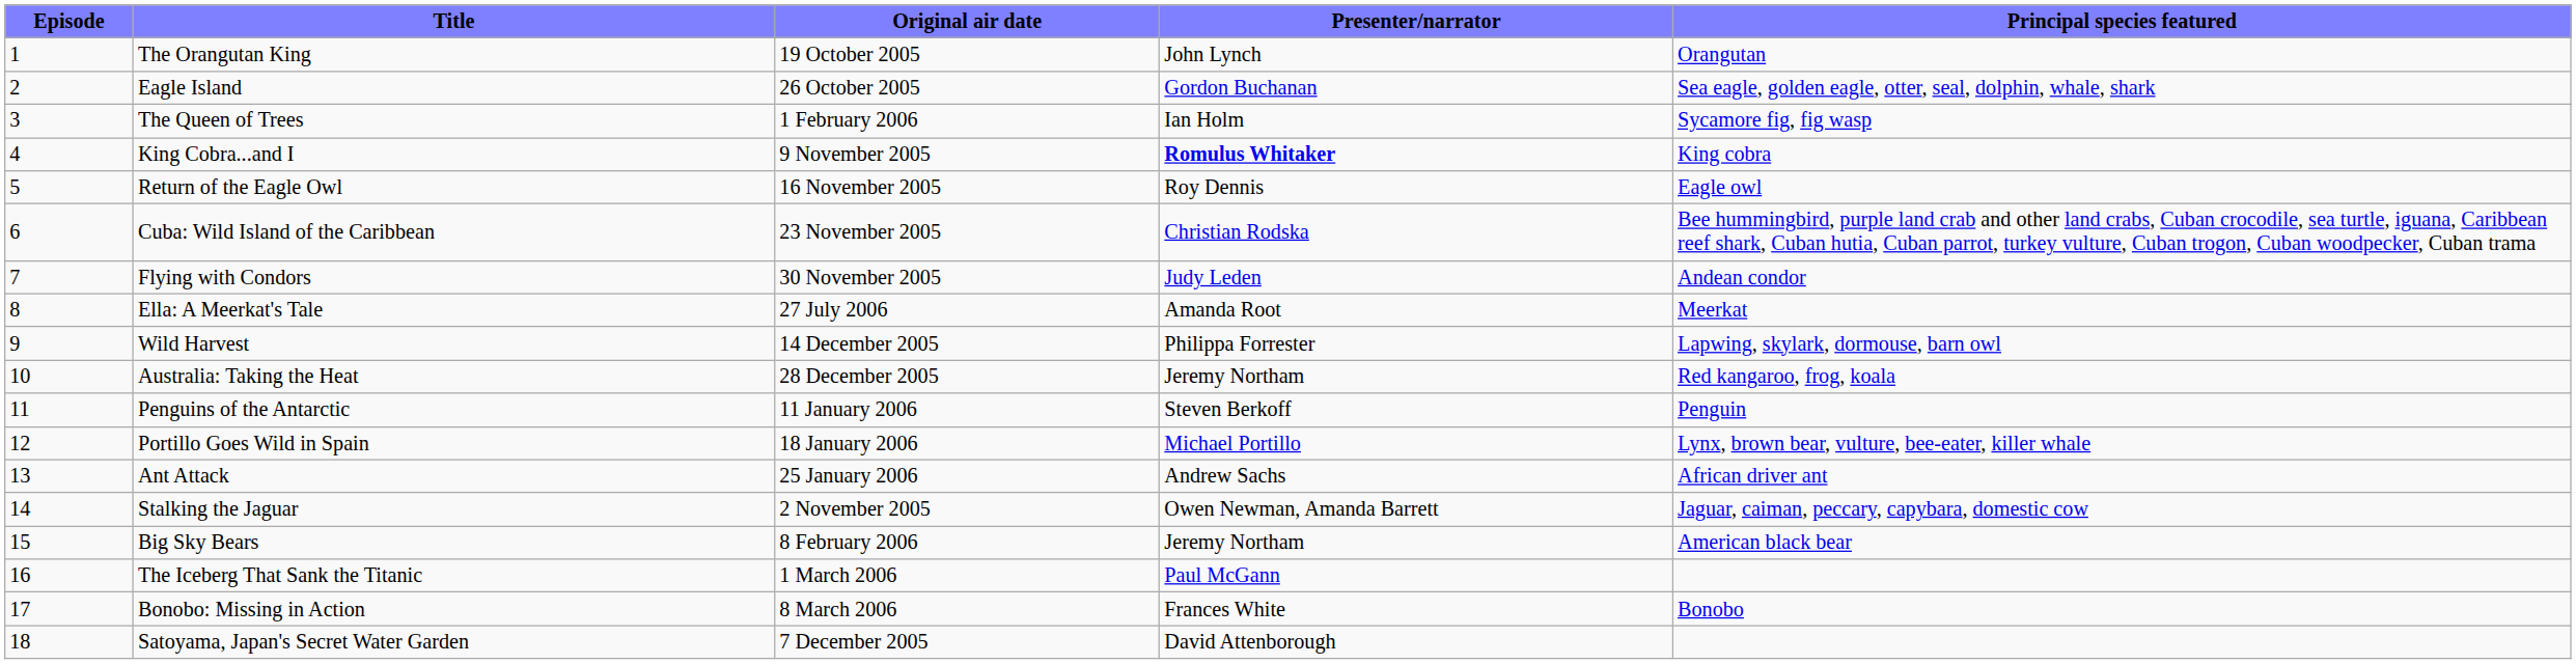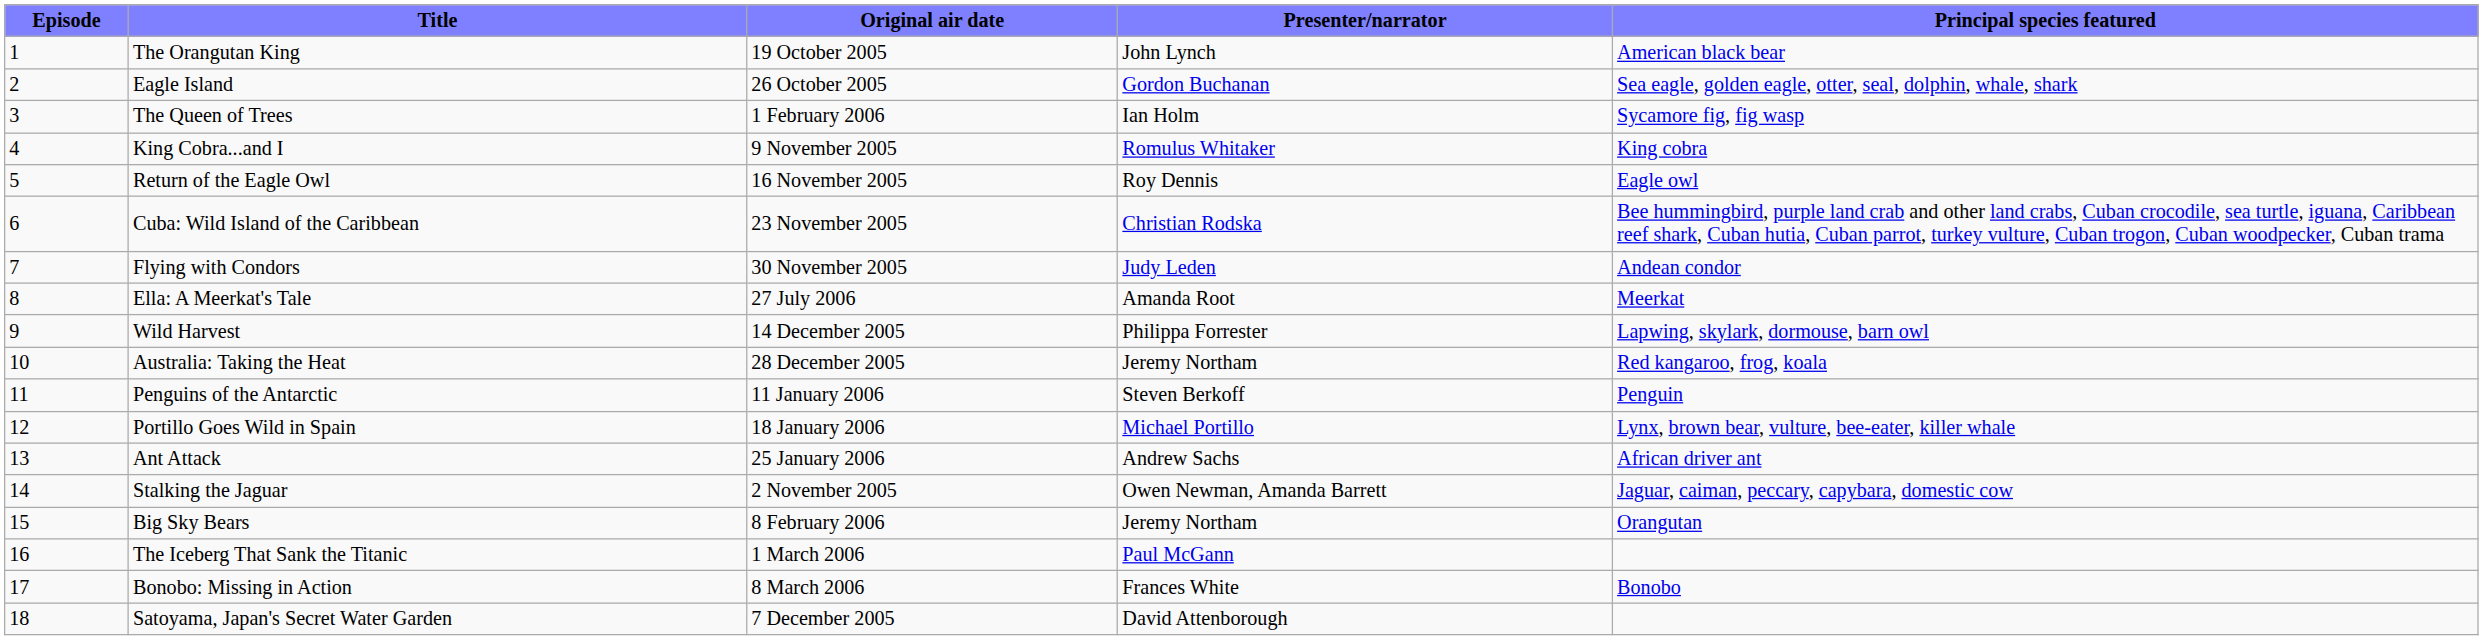 <table class="wikitable plainrowheaders" width=99%>
 <tr style="background:#fdd";>
 <th style="background-color: #7F80FF" width="5%">Episode</th>
 <th style="background-color: #7F80FF" width="25%">Title</th>
 <th style="background-color: #7F80FF" width="15%">Original air date</th>
 <th style="background-color: #7F80FF" width="20%">Presenter/narrator</th>
 <th style="background-color: #7F80FF" width="35%">Principal species featured</th>
 </tr>
 <tr>
 <td>1</td>
 <td>The Orangutan King</td>
 <td>19 October 2005</td>
 <td>John Lynch</td>
-<td><a href='#'>Orangutan</a></td>
+<td><a href='#'>American black bear</a></td>
 </tr>
 <tr>
 <td>2</td>
 <td>Eagle Island</td>
 <td>26 October 2005</td>
 <td><a href='#'>Gordon Buchanan</a></td>
 <td><a href='#'>Sea eagle</a>, <a href='#'>golden eagle</a>, <a href='#'>otter</a>, <a href='#'>seal</a>, <a href='#'>dolphin</a>, <a href='#'>whale</a>, <a href='#'>shark</a></td>
 </tr>
 <tr>
 <td>3</td>
 <td>The Queen of Trees</td>
 <td>1 February 2006</td>
 <td>Ian Holm</td>
 <td><a href='#'>Sycamore fig</a>, <a href='#'>fig wasp</a></td>
 </tr>
 <tr>
 <td>4</td>
 <td>King Cobra...and I</td>
 <td>9 November 2005</td>
-<td><strong><a href='#'>Romulus Whitaker</a></strong></td>
+<td><a href='#'>Romulus Whitaker</a></td>
 <td><a href='#'>King cobra</a></td>
 </tr>
 <tr>
 <td>5</td>
 <td>Return of the Eagle Owl</td>
 <td>16 November 2005</td>
 <td>Roy Dennis</td>
 <td><a href='#'>Eagle owl</a></td>
 </tr>
 <tr>
 <td>6</td>
 <td>Cuba: Wild Island of the Caribbean</td>
 <td>23 November 2005</td>
 <td><a href='#'>Christian Rodska</a></td>
 <td><a href='#'>Bee hummingbird</a>, <a href='#'>purple land crab</a> and other <a href='#'>land crabs</a>, <a href='#'>Cuban crocodile</a>, <a href='#'>sea turtle</a>, <a href='#'>iguana</a>, <a href='#'>Caribbean reef shark</a>, <a href='#'>Cuban hutia</a>, <a href='#'>Cuban parrot</a>, <a href='#'>turkey vulture</a>, <a href='#'>Cuban trogon</a>, <a href='#'>Cuban woodpecker</a>, Cuban trama</td>
 </tr>
 <tr>
 <td>7</td>
 <td>Flying with Condors</td>
 <td>30 November 2005</td>
 <td><a href='#'>Judy Leden</a></td>
 <td><a href='#'>Andean condor</a></td>
 </tr>
 <tr>
 <td>8</td>
 <td>Ella: A Meerkat's Tale</td>
 <td>27 July 2006</td>
 <td>Amanda Root</td>
 <td><a href='#'>Meerkat</a></td>
 </tr>
 <tr>
 <td>9</td>
 <td>Wild Harvest</td>
 <td>14 December 2005</td>
 <td>Philippa Forrester</td>
 <td><a href='#'>Lapwing</a>, <a href='#'>skylark</a>, <a href='#'>dormouse</a>, <a href='#'>barn owl</a></td>
 </tr>
 <tr>
 <td>10</td>
 <td>Australia: Taking the Heat</td>
 <td>28 December 2005</td>
 <td>Jeremy Northam</td>
 <td><a href='#'>Red kangaroo</a>, <a href='#'>frog</a>, <a href='#'>koala</a></td>
 </tr>
 <tr>
 <td>11</td>
 <td>Penguins of the Antarctic</td>
 <td>11 January 2006</td>
 <td>Steven Berkoff</td>
 <td><a href='#'>Penguin</a></td>
 </tr>
 <tr>
 <td>12</td>
 <td>Portillo Goes Wild in Spain</td>
 <td>18 January 2006</td>
 <td><a href='#'>Michael Portillo</a></td>
 <td><a href='#'>Lynx</a>, <a href='#'>brown bear</a>, <a href='#'>vulture</a>, <a href='#'>bee-eater</a>, <a href='#'>killer whale</a></td>
 </tr>
 <tr>
 <td>13</td>
 <td>Ant Attack</td>
 <td>25 January 2006</td>
 <td>Andrew Sachs</td>
 <td><a href='#'>African driver ant</a></td>
 </tr>
 <tr>
 <td>14</td>
 <td>Stalking the Jaguar</td>
 <td>2 November 2005</td>
 <td>Owen Newman, Amanda Barrett</td>
 <td><a href='#'>Jaguar</a>, <a href='#'>caiman</a>, <a href='#'>peccary</a>, <a href='#'>capybara</a>, <a href='#'>domestic cow</a></td>
 </tr>
 <tr>
 <td>15</td>
 <td>Big Sky Bears</td>
 <td>8 February 2006</td>
 <td>Jeremy Northam</td>
-<td><a href='#'>American black bear</a></td>
+<td><a href='#'>Orangutan</a></td>
 </tr>
 <tr>
 <td>16</td>
 <td>The Iceberg That Sank the Titanic</td>
 <td>1 March 2006</td>
 <td><a href='#'>Paul McGann</a></td>
 <td></td>
 </tr>
 <tr>
 <td>17</td>
 <td>Bonobo: Missing in Action</td>
 <td>8 March 2006</td>
 <td>Frances White</td>
 <td><a href='#'>Bonobo</a></td>
 </tr>
 <tr>
 <td>18</td>
 <td>Satoyama, Japan's Secret Water Garden</td>
 <td>7 December 2005</td>
 <td>David Attenborough</td>
 <td></td>
 </tr>
 </table>
